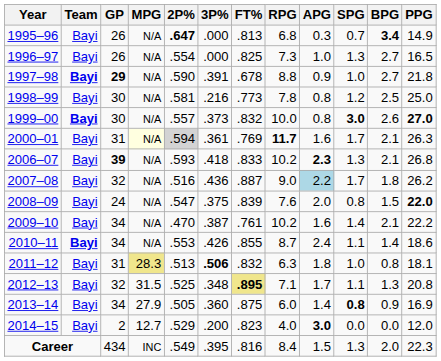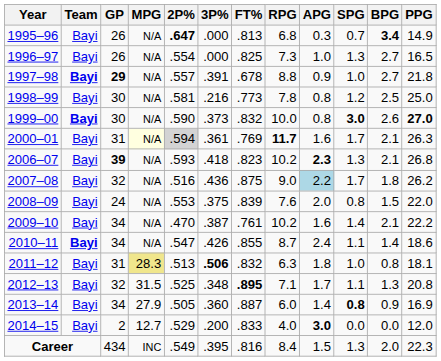 <table class="wikitable sortable" style="font-size:95%; text-align:right">
 <tr>
 <th>Year</th>
 <th>Team</th>
 <th>GP</th>
 <th>MPG</th>
 <th>2P%</th>
 <th>3P%</th>
 <th>FT%</th>
 <th>RPG</th>
 <th>APG</th>
 <th>SPG</th>
 <th>BPG</th>
 <th>PPG</th>
 </tr>
 <tr>
 <td><a href='#'>1995–96</a></td>
 <td><a href='#'>Bayi</a></td>
 <td>26</td>
 <td><small>N/A</small></td>
 <td><strong>.647</strong></td>
 <td>.000</td>
 <td>.813</td>
 <td>6.8</td>
 <td>0.3</td>
 <td>0.7</td>
 <td><strong>3.4</strong></td>
 <td>14.9</td>
 </tr>
 <tr>
 <td><a href='#'>1996–97</a></td>
 <td><a href='#'>Bayi</a></td>
 <td>26</td>
 <td><small>N/A</small></td>
 <td>.554</td>
 <td>.000</td>
 <td>.825</td>
 <td>7.3</td>
 <td>1.0</td>
 <td>1.3</td>
 <td>2.7</td>
 <td>16.5</td>
 </tr>
 <tr>
 <td><a href='#'>1997–98</a></td>
 <td><strong><a href='#'>Bayi</a></strong></td>
 <td><strong>29</strong></td>
 <td><small>N/A</small></td>
-<td>.590</td>
+<td>.557</td>
 <td>.391</td>
 <td>.678</td>
 <td>8.8</td>
 <td>0.9</td>
 <td>1.0</td>
 <td>2.7</td>
 <td>21.8</td>
 </tr>
 <tr>
 <td><a href='#'>1998–99</a></td>
 <td><a href='#'>Bayi</a></td>
 <td>30</td>
 <td><small>N/A</small></td>
 <td>.581</td>
 <td>.216</td>
 <td>.773</td>
 <td>7.8</td>
 <td>0.8</td>
 <td>1.2</td>
 <td>2.5</td>
 <td>25.0</td>
 </tr>
 <tr>
 <td><a href='#'>1999–00</a></td>
 <td><strong><a href='#'>Bayi</a></strong></td>
 <td>30</td>
 <td><small>N/A</small></td>
-<td>.557</td>
+<td>.590</td>
 <td>.373</td>
 <td>.832</td>
 <td>10.0</td>
 <td>0.8</td>
 <td><strong>3.0</strong></td>
 <td>2.6</td>
 <td><strong>27.0</strong></td>
 </tr>
 <tr>
 <td><a href='#'>2000–01</a></td>
 <td><a href='#'>Bayi</a></td>
 <td>31</td>
 <td style="background: lightyellow;"><small>N/A</small></td>
 <td style="background: lightgrey;">.594</td>
 <td>.361</td>
 <td>.769</td>
 <td><strong>11.7</strong></td>
 <td>1.6</td>
 <td>1.7</td>
 <td>2.1</td>
 <td>26.3</td>
 </tr>
 <tr>
 <td><a href='#'>2006–07</a></td>
 <td><a href='#'>Bayi</a></td>
 <td><strong>39</strong></td>
 <td><small>N/A</small></td>
 <td>.593</td>
 <td>.418</td>
-<td>.833</td>
+<td>.823</td>
 <td>10.2</td>
 <td><strong>2.3</strong></td>
 <td>1.3</td>
 <td>2.1</td>
 <td>26.8</td>
 </tr>
 <tr>
 <td><a href='#'>2007–08</a></td>
 <td><a href='#'>Bayi</a></td>
 <td>32</td>
 <td><small>N/A</small></td>
 <td>.516</td>
 <td>.436</td>
-<td>.887</td>
+<td>.875</td>
 <td>9.0</td>
 <td style="background: lightblue;">2.2</td>
 <td>1.7</td>
 <td>1.8</td>
 <td>26.2</td>
 </tr>
 <tr>
 <td><a href='#'>2008–09</a></td>
 <td><a href='#'>Bayi</a></td>
 <td>24</td>
 <td><small>N/A</small></td>
-<td>.547</td>
+<td>.553</td>
 <td>.375</td>
 <td>.839</td>
 <td>7.6</td>
 <td>2.0</td>
 <td>0.8</td>
 <td>1.5</td>
-<td><strong>22.0</strong></td>
+<td>22.0</td>
 </tr>
 <tr>
 <td><a href='#'>2009–10</a></td>
 <td><a href='#'>Bayi</a></td>
 <td>34</td>
 <td><small>N/A</small></td>
 <td>.470</td>
 <td>.387</td>
 <td>.761</td>
 <td>10.2</td>
 <td>1.6</td>
 <td>1.4</td>
 <td>2.1</td>
 <td>22.2</td>
 </tr>
 <tr>
 <td><a href='#'>2010–11</a></td>
 <td><strong><a href='#'>Bayi</a></strong></td>
 <td>34</td>
 <td><small>N/A</small></td>
-<td>.553</td>
+<td>.547</td>
 <td>.426</td>
 <td>.855</td>
 <td>8.7</td>
 <td>2.4</td>
 <td>1.1</td>
 <td>1.4</td>
 <td>18.6</td>
 </tr>
 <tr>
 <td><a href='#'>2011–12</a></td>
 <td><a href='#'>Bayi</a></td>
 <td>31</td>
 <td style="background: khaki;">28.3</td>
 <td>.513</td>
 <td><strong>.506</strong></td>
 <td>.832</td>
 <td>6.3</td>
 <td>1.8</td>
 <td>1.0</td>
 <td>0.8</td>
 <td>18.1</td>
 </tr>
 <tr>
 <td><a href='#'>2012–13</a></td>
 <td><a href='#'>Bayi</a></td>
 <td>32</td>
 <td>31.5</td>
 <td>.525</td>
 <td>.348</td>
-<td style="background: khaki;"><strong>.895</strong></td>
+<td><strong>.895</strong></td>
 <td>7.1</td>
 <td>1.7</td>
 <td>1.1</td>
 <td>1.3</td>
 <td>20.8</td>
 </tr>
 <tr>
 <td><a href='#'>2013–14</a></td>
 <td><a href='#'>Bayi</a></td>
 <td>34</td>
 <td>27.9</td>
 <td>.505</td>
 <td>.360</td>
-<td>.875</td>
+<td>.887</td>
 <td>6.0</td>
 <td>1.4</td>
 <td><strong>0.8</strong></td>
 <td>0.9</td>
 <td>16.9</td>
 </tr>
 <tr>
 <td><a href='#'>2014–15</a></td>
 <td><a href='#'>Bayi</a></td>
 <td>2</td>
 <td>12.7</td>
 <td>.529</td>
 <td>.200</td>
-<td>.823</td>
+<td>.833</td>
 <td>4.0</td>
 <td><strong>3.0</strong></td>
 <td>0.0</td>
 <td>0.0</td>
 <td>12.0</td>
 </tr>
 <tr>
 <td colspan="2" align=center><strong>Career</strong></td>
 <td>434</td>
 <td><small>INC</small></td>
 <td>.549</td>
 <td>.395</td>
 <td>.816</td>
 <td>8.4</td>
 <td>1.5</td>
 <td>1.3</td>
 <td>2.0</td>
 <td>22.3</td>
 </tr>
 </table>
